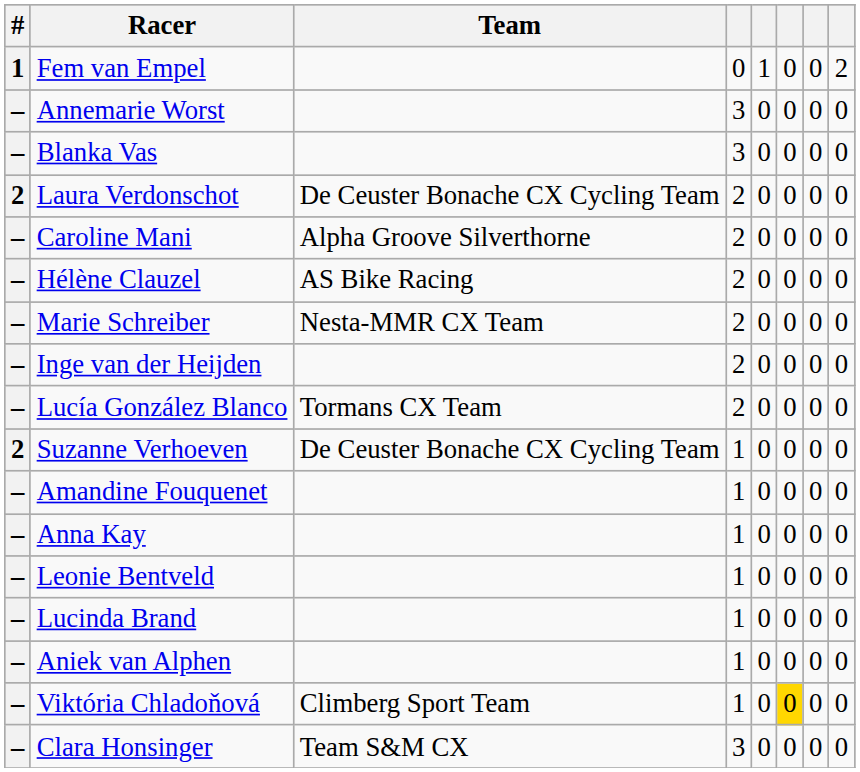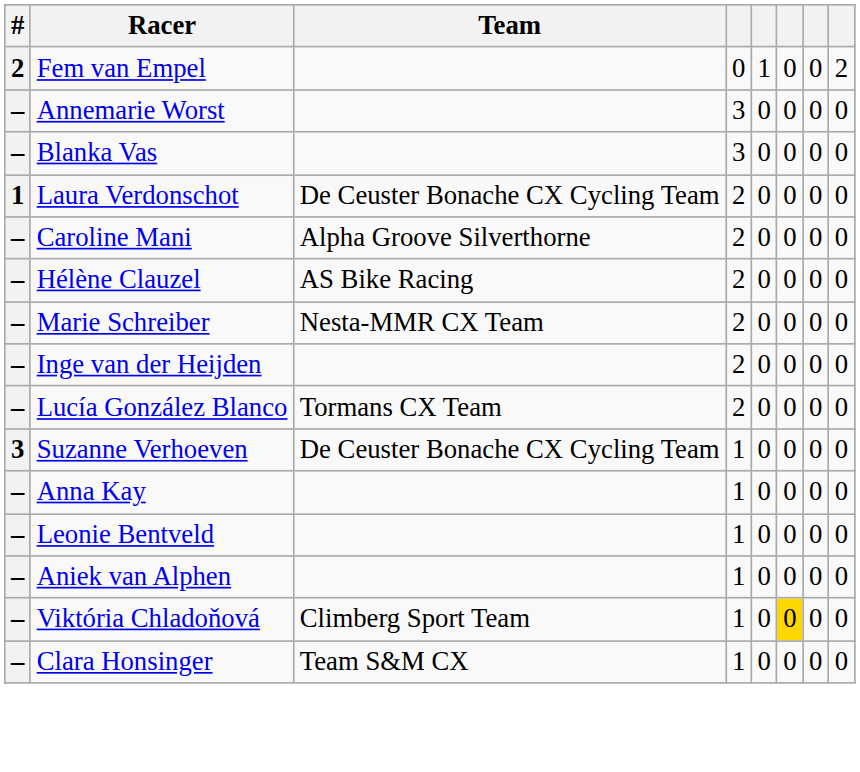 <table class="wikitable" style="text-align: "center;">
 <tr>
 <th>#</th>
 <th>Racer</th>
 <th>Team</th>
 <th></th>
 <th></th>
 <th></th>
 <th></th>
 <th></th>
 </tr>
 <tr>
-<th>1</th>
+<th>2</th>
 <td> <a href='#'>Fem van Empel</a></td>
 <td></td>
 <td>0</td>
 <td>1</td>
 <td>0</td>
 <td>0</td>
 <td>2</td>
 </tr>
 <tr>
 <th>–</th>
 <td> <a href='#'>Annemarie Worst</a></td>
 <td></td>
 <td>3</td>
 <td>0</td>
 <td>0</td>
 <td>0</td>
 <td>0</td>
 </tr>
 <tr>
 <th>–</th>
 <td> <a href='#'>Blanka Vas</a></td>
 <td></td>
 <td>3</td>
 <td>0</td>
 <td>0</td>
 <td>0</td>
 <td>0</td>
 </tr>
 <tr>
-<th>2</th>
+<th>1</th>
 <td> <a href='#'>Laura Verdonschot</a></td>
 <td>De Ceuster Bonache CX Cycling Team</td>
 <td>2</td>
 <td>0</td>
 <td>0</td>
 <td>0</td>
 <td>0</td>
 </tr>
 <tr>
 <th>–</th>
 <td> <a href='#'>Caroline Mani</a></td>
 <td>Alpha Groove Silverthorne</td>
 <td>2</td>
 <td>0</td>
 <td>0</td>
 <td>0</td>
 <td>0</td>
 </tr>
 <tr>
 <th>–</th>
 <td> <a href='#'>Hélène Clauzel</a></td>
 <td>AS Bike Racing</td>
 <td>2</td>
 <td>0</td>
 <td>0</td>
 <td>0</td>
 <td>0</td>
 </tr>
 <tr>
 <th>–</th>
 <td> <a href='#'>Marie Schreiber</a></td>
 <td>Nesta-MMR CX Team</td>
 <td>2</td>
 <td>0</td>
 <td>0</td>
 <td>0</td>
 <td>0</td>
 </tr>
 <tr>
 <th>–</th>
 <td> <a href='#'>Inge van der Heijden</a></td>
 <td></td>
 <td>2</td>
 <td>0</td>
 <td>0</td>
 <td>0</td>
 <td>0</td>
 </tr>
 <tr>
 <th>–</th>
 <td> <a href='#'>Lucía González Blanco</a></td>
 <td>Tormans CX Team</td>
 <td>2</td>
 <td>0</td>
 <td>0</td>
 <td>0</td>
 <td>0</td>
 </tr>
 <tr>
-<th>2</th>
+<th>3</th>
 <td> <a href='#'>Suzanne Verhoeven</a></td>
 <td>De Ceuster Bonache CX Cycling Team</td>
-<td>1</td>
-<td>0</td>
-<td>0</td>
-<td>0</td>
-<td>0</td>
-</tr>
-<tr>
-<th>–</th>
-<td> <a href='#'>Amandine Fouquenet</a></td>
-<td></td>
 <td>1</td>
 <td>0</td>
 <td>0</td>
 <td>0</td>
 <td>0</td>
 </tr>
 <tr>
 <th>–</th>
 <td> <a href='#'>Anna Kay</a></td>
 <td></td>
 <td>1</td>
 <td>0</td>
 <td>0</td>
 <td>0</td>
 <td>0</td>
 </tr>
 <tr>
 <th>–</th>
 <td> <a href='#'>Leonie Bentveld</a></td>
-<td></td>
-<td>1</td>
-<td>0</td>
-<td>0</td>
-<td>0</td>
-<td>0</td>
-</tr>
-<tr>
-<th>–</th>
-<td> <a href='#'>Lucinda Brand</a></td>
 <td></td>
 <td>1</td>
 <td>0</td>
 <td>0</td>
 <td>0</td>
 <td>0</td>
 </tr>
 <tr>
 <th>–</th>
 <td> <a href='#'>Aniek van Alphen</a></td>
 <td></td>
 <td>1</td>
 <td>0</td>
 <td>0</td>
 <td>0</td>
 <td>0</td>
 </tr>
 <tr>
 <th>–</th>
 <td> <a href='#'>Viktória Chladoňová</a></td>
 <td>Climberg Sport Team</td>
 <td>1</td>
 <td>0</td>
 <td style="background: gold;">0</td>
 <td>0</td>
 <td>0</td>
 </tr>
 <tr>
 <th>–</th>
 <td> <a href='#'>Clara Honsinger</a></td>
 <td>Team S&M CX</td>
-<td>3</td>
+<td>1</td>
 <td>0</td>
 <td>0</td>
 <td>0</td>
 <td>0</td>
 </tr>
 </table>
